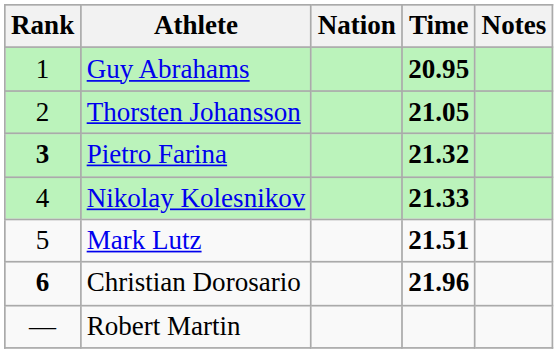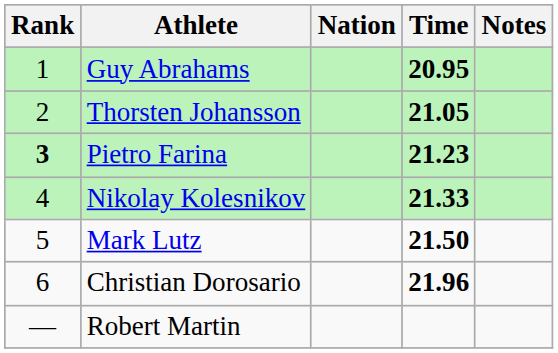 <table class="wikitable sortable" style="text-align:center">
 <tr>
 <th>Rank</th>
 <th>Athlete</th>
 <th>Nation</th>
 <th>Time</th>
 <th>Notes</th>
 </tr>
 <tr style="background:#bbf3bb;">
 <td>1</td>
 <td align=left><a href='#'>Guy Abrahams</a></td>
 <td align=left></td>
 <td><strong>20.95</strong></td>
 <td></td>
 </tr>
 <tr style="background:#bbf3bb;">
 <td>2</td>
 <td align=left><a href='#'>Thorsten Johansson</a></td>
 <td align=left></td>
 <td><strong>21.05</strong></td>
 <td></td>
 </tr>
 <tr style="background:#bbf3bb;">
 <td><strong>3</strong></td>
 <td align=left><a href='#'>Pietro Farina</a></td>
 <td align=left></td>
-<td><strong>21.32</strong></td>
+<td><strong>21.23</strong></td>
 <td></td>
 </tr>
 <tr style="background:#bbf3bb;">
 <td>4</td>
 <td align=left><a href='#'>Nikolay Kolesnikov</a></td>
 <td align=left></td>
 <td><strong>21.33</strong></td>
 <td></td>
 </tr>
 <tr>
 <td>5</td>
 <td align=left><a href='#'>Mark Lutz</a></td>
 <td align=left></td>
-<td><strong>21.51</strong></td>
+<td><strong>21.50</strong></td>
 <td></td>
 </tr>
 <tr>
-<td><strong>6</strong></td>
+<td>6</td>
 <td align=left>Christian Dorosario</td>
 <td align=left></td>
 <td><strong>21.96</strong></td>
 <td></td>
 </tr>
 <tr>
 <td data-sort-value=7>—</td>
 <td align=left>Robert Martin</td>
 <td align=left></td>
 <td data-sort-value=99.99></td>
 <td></td>
 </tr>
 </table>
